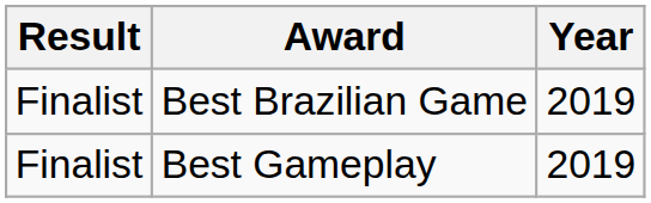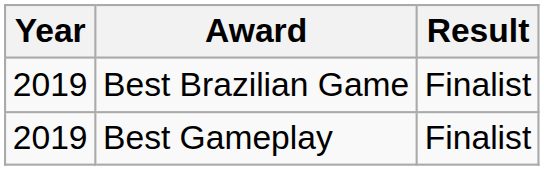 <table class="wikitable">
 <tr>
+<th>Year</th>
+<th>Award</th>
 <th>Result</th>
-<th>Award</th>
-<th>Year</th>
 </tr>
 <tr>
+<td>2019</td>
+<td>Best Brazilian Game</td>
 <td>Finalist</td>
-<td>Best Brazilian Game</td>
-<td>2019</td>
 </tr>
 <tr>
+<td>2019</td>
+<td>Best Gameplay</td>
 <td>Finalist</td>
-<td>Best Gameplay</td>
-<td>2019</td>
 </tr>
 </table>
